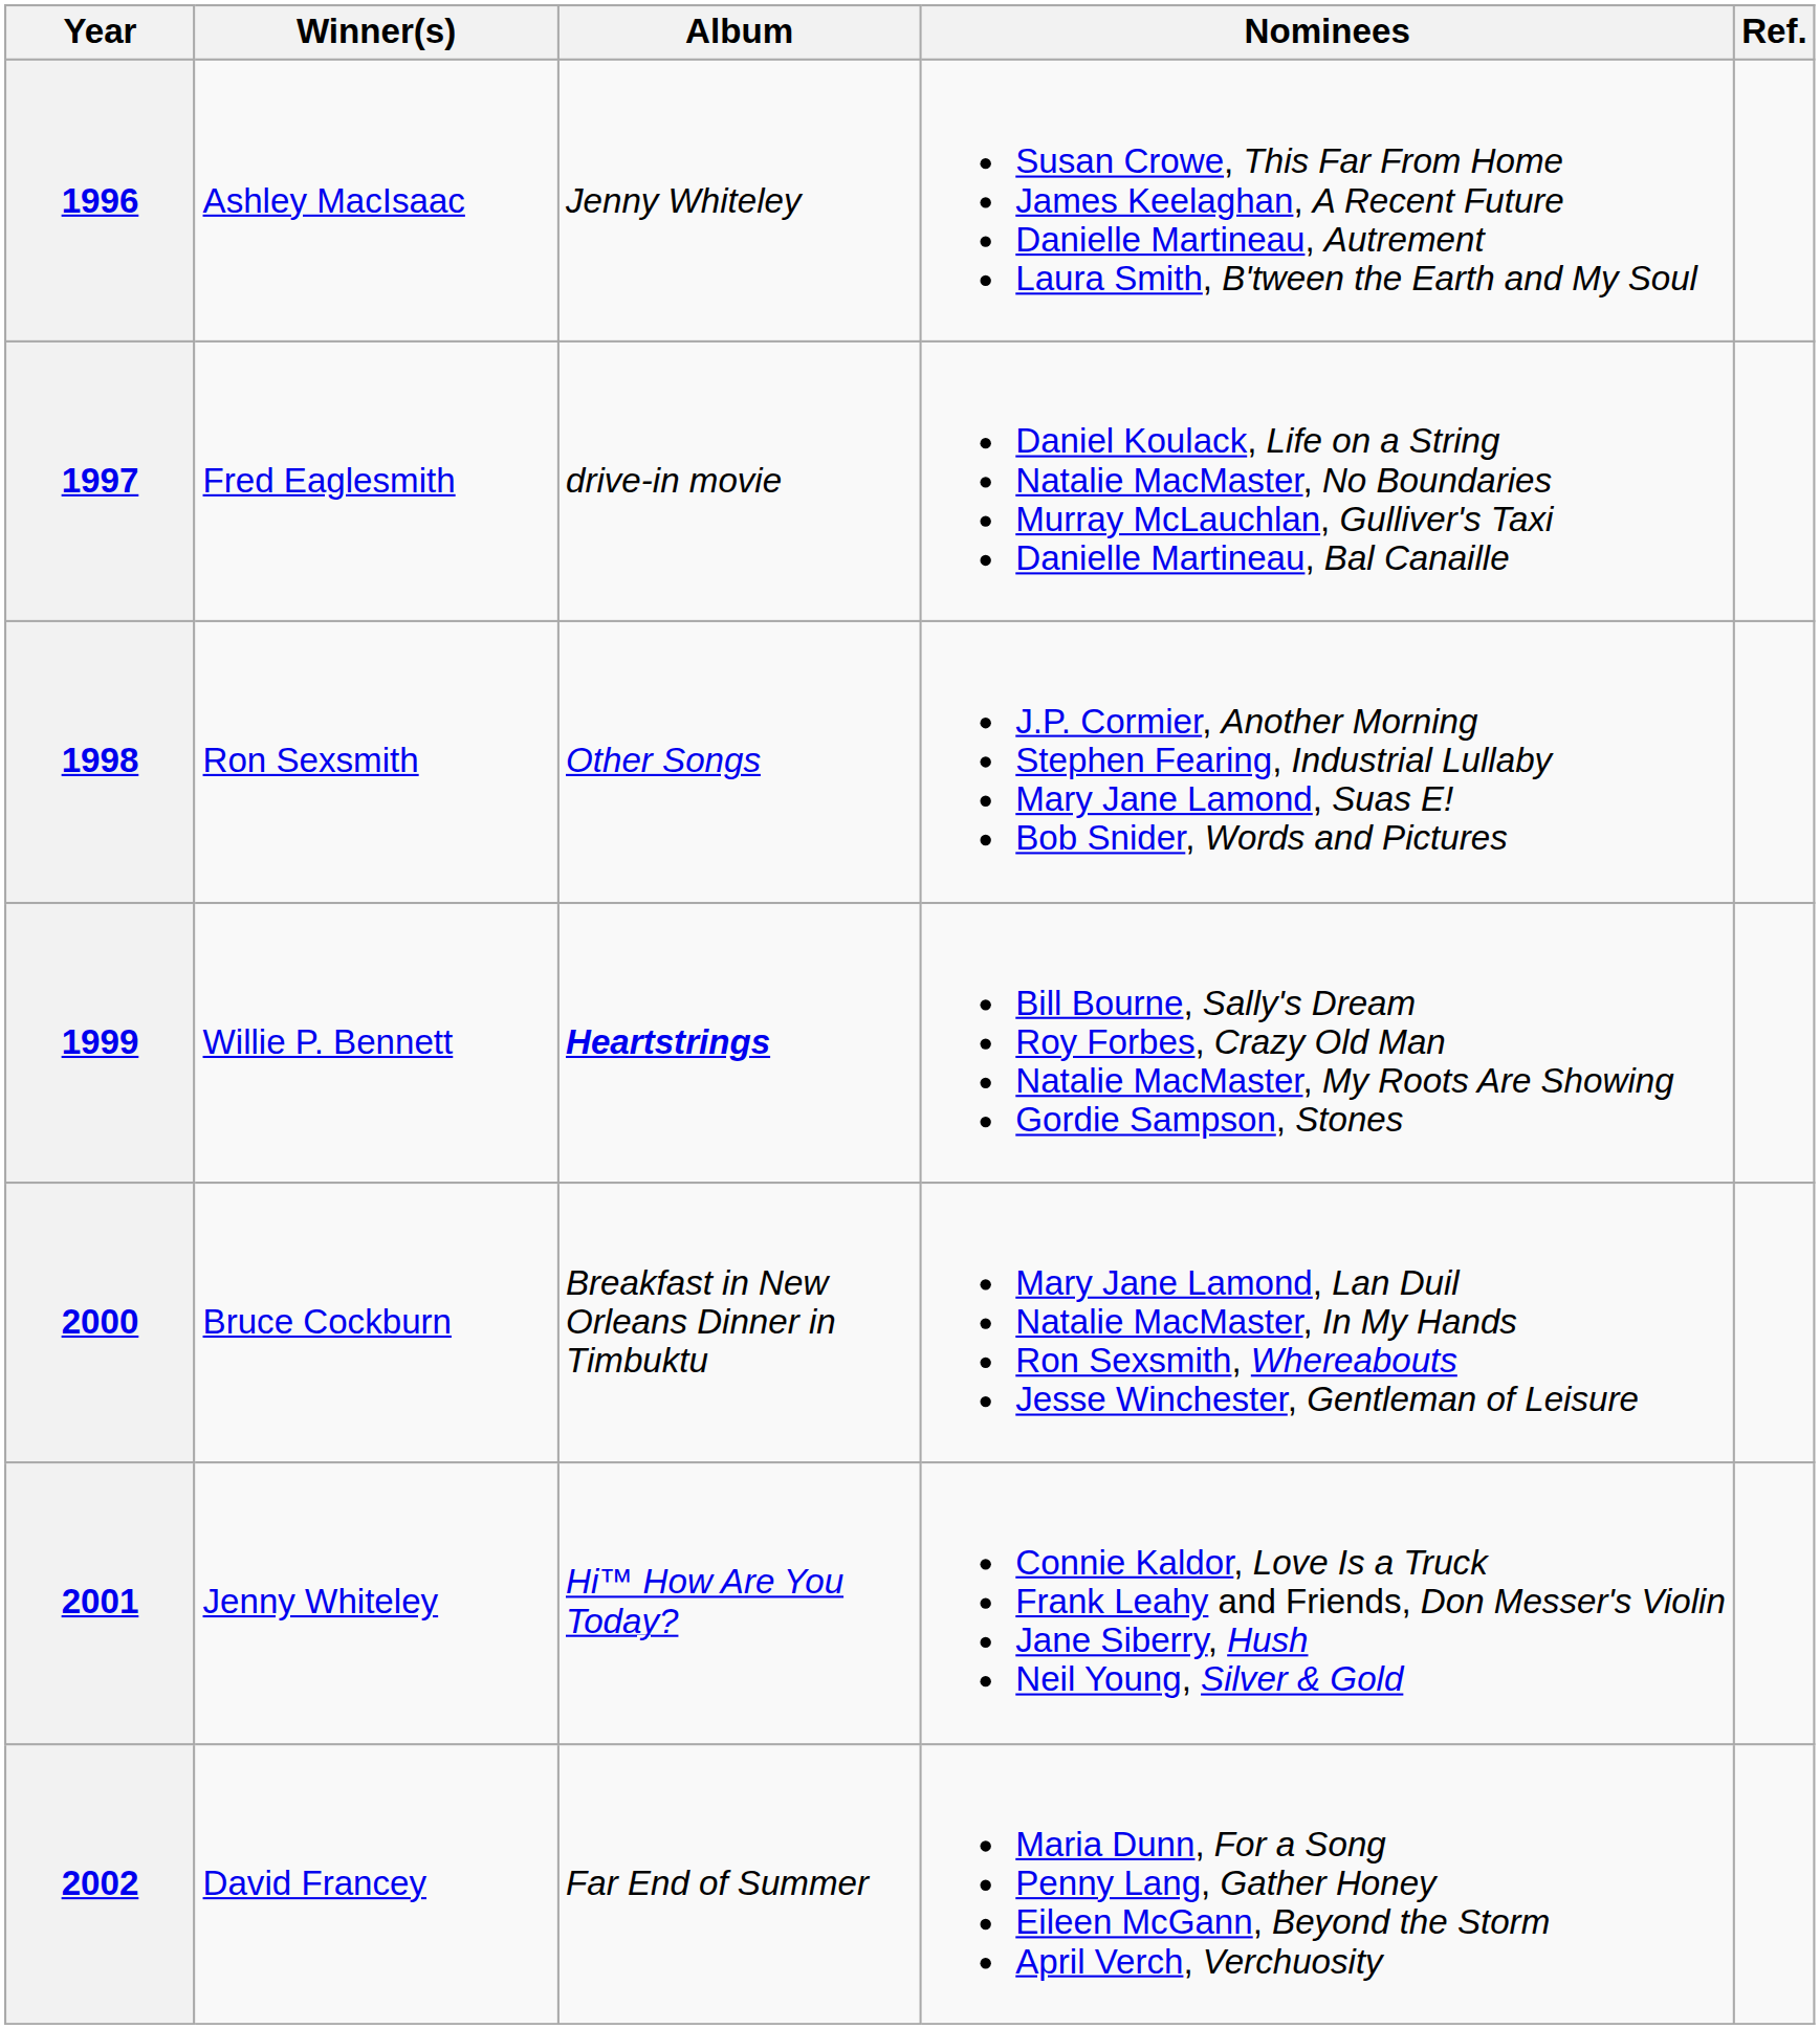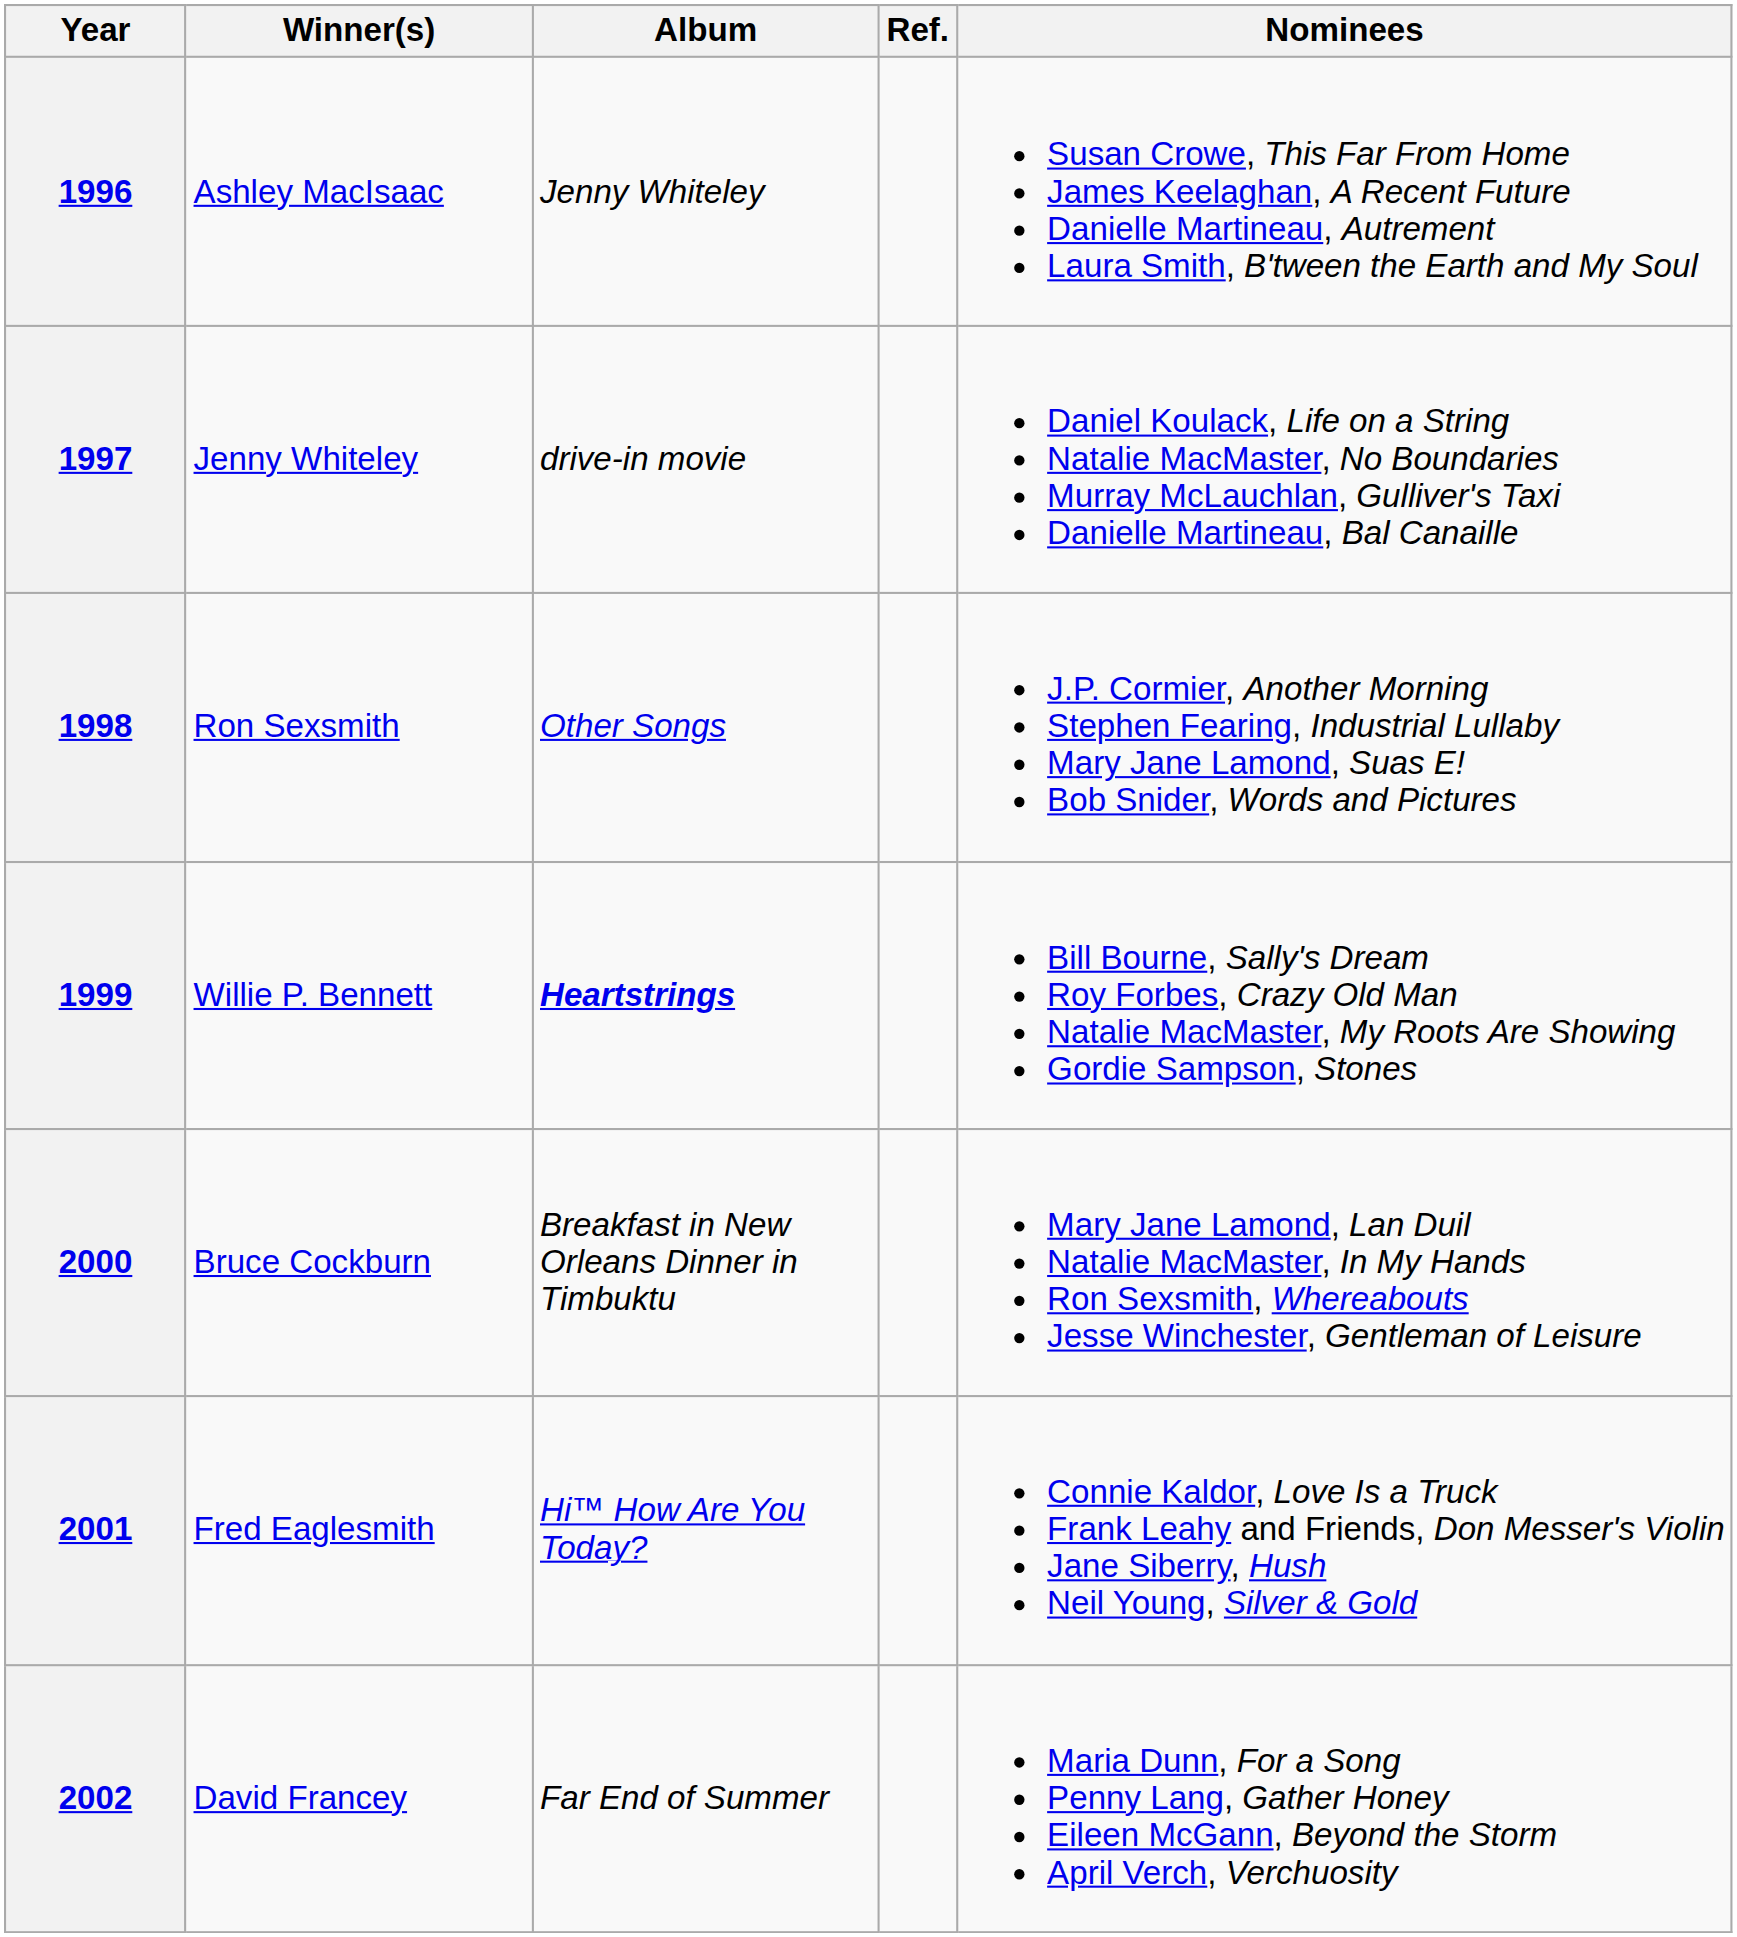 <table class="wikitable sortable">
 <tr>
 <th scope="col" style="width:5em;">Year</th>
 <th scope="col" style="width:10em;">Winner(s)</th>
 <th scope="col" style="width:10em;">Album</th>
+<th scope="col" class="unsortable">Ref.</th>
 <th scope="col" class="unsortable">Nominees</th>
-<th scope="col" class="unsortable">Ref.</th>
 </tr>
 <tr>
 <th scope="row"><a href='#'>1996</a></th>
 <td><a href='#'>Ashley MacIsaac</a></td>
 <td><em>Jenny Whiteley</em></td>
+<td align="center"></td>
 <td><br><ul><li><a href='#'>Susan Crowe</a>, <em>This Far From Home</em></li><li><a href='#'>James Keelaghan</a>, <em>A Recent Future</em></li><li><a href='#'>Danielle Martineau</a>, <em>Autrement</em></li><li><a href='#'>Laura Smith</a>, <em>B'tween the Earth and My Soul</em></li></ul></td>
-<td align="center"></td>
 </tr>
 <tr>
 <th scope="row"><a href='#'>1997</a></th>
-<td><a href='#'>Fred Eaglesmith</a></td>
+<td><a href='#'>Jenny Whiteley</a></td>
 <td><em>drive-in movie</em></td>
+<td align="center"></td>
 <td><br><ul><li><a href='#'>Daniel Koulack</a>, <em>Life on a String</em></li><li><a href='#'>Natalie MacMaster</a>, <em>No Boundaries</em></li><li><a href='#'>Murray McLauchlan</a>, <em>Gulliver's Taxi</em></li><li><a href='#'>Danielle Martineau</a>, <em>Bal Canaille</em></li></ul></td>
-<td align="center"></td>
 </tr>
 <tr>
 <th scope="row"><a href='#'>1998</a></th>
 <td><a href='#'>Ron Sexsmith</a></td>
 <td><em><a href='#'>Other Songs</a></em></td>
+<td align="center"></td>
 <td><br><ul><li><a href='#'>J.P. Cormier</a>, <em>Another Morning</em></li><li><a href='#'>Stephen Fearing</a>, <em>Industrial Lullaby</em></li><li><a href='#'>Mary Jane Lamond</a>, <em>Suas E!</em></li><li><a href='#'>Bob Snider</a>, <em>Words and Pictures</em></li></ul></td>
-<td align="center"></td>
 </tr>
 <tr>
 <th scope="row"><a href='#'>1999</a></th>
 <td><a href='#'>Willie P. Bennett</a></td>
 <td><strong><em><a href='#'>Heartstrings</a></em></strong></td>
+<td align="center"></td>
 <td><br><ul><li><a href='#'>Bill Bourne</a>, <em>Sally's Dream</em></li><li><a href='#'>Roy Forbes</a>, <em>Crazy Old Man</em></li><li><a href='#'>Natalie MacMaster</a>, <em>My Roots Are Showing</em></li><li><a href='#'>Gordie Sampson</a>, <em>Stones</em></li></ul></td>
-<td align="center"></td>
 </tr>
 <tr>
 <th scope="row"><a href='#'>2000</a></th>
 <td><a href='#'>Bruce Cockburn</a></td>
 <td><em>Breakfast in New Orleans Dinner in Timbuktu</em></td>
+<td align="center"></td>
 <td><br><ul><li><a href='#'>Mary Jane Lamond</a>, <em>Lan Duil</em></li><li><a href='#'>Natalie MacMaster</a>, <em>In My Hands</em></li><li><a href='#'>Ron Sexsmith</a>, <em><a href='#'>Whereabouts</a></em></li><li><a href='#'>Jesse Winchester</a>, <em>Gentleman of Leisure</em></li></ul></td>
-<td align="center"></td>
 </tr>
 <tr>
 <th scope="row"><a href='#'>2001</a></th>
-<td><a href='#'>Jenny Whiteley</a></td>
+<td><a href='#'>Fred Eaglesmith</a></td>
 <td><em><a href='#'>Hi™ How Are You Today?</a></em></td>
+<td align="center"></td>
 <td><br><ul><li><a href='#'>Connie Kaldor</a>, <em>Love Is a Truck</em></li><li><a href='#'>Frank Leahy</a> and Friends, <em>Don Messer's Violin</em></li><li><a href='#'>Jane Siberry</a>, <em><a href='#'>Hush</a></em></li><li><a href='#'>Neil Young</a>, <em><a href='#'>Silver & Gold</a></em></li></ul></td>
-<td align="center"></td>
 </tr>
 <tr>
 <th scope="row"><a href='#'>2002</a></th>
 <td><a href='#'>David Francey</a></td>
 <td><em>Far End of Summer</em></td>
+<td align="center"></td>
 <td><br><ul><li><a href='#'>Maria Dunn</a>, <em>For a Song</em></li><li><a href='#'>Penny Lang</a>, <em>Gather Honey</em></li><li><a href='#'>Eileen McGann</a>, <em>Beyond the Storm</em></li><li><a href='#'>April Verch</a>, <em>Verchuosity</em></li></ul></td>
-<td align="center"></td>
 </tr>
 </table>
